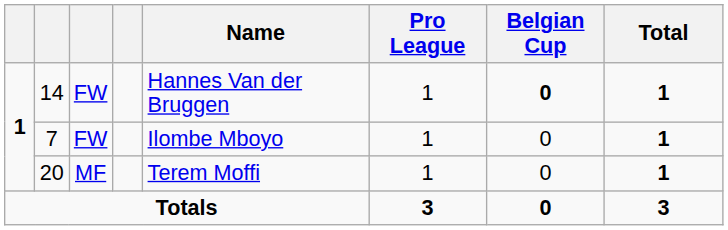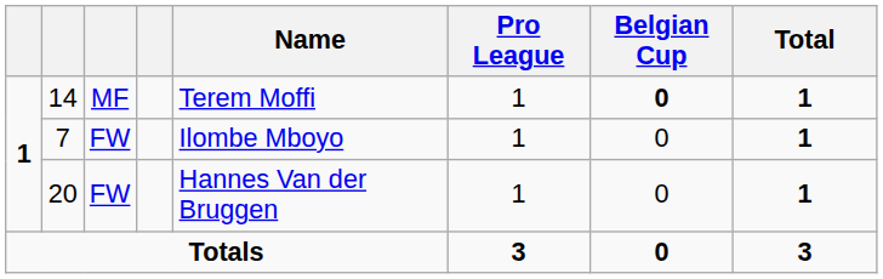 <table class="wikitable" style="text-align:center">
 <tr>
 <th width=15></th>
 <th width=15></th>
 <th width=15></th>
 <th width=15></th>
 <th width=160>Name</th>
 <th width=80><a href='#'>Pro League</a></th>
 <th width=80><a href='#'>Belgian Cup</a></th>
 <th width=80>Total</th>
 </tr>
 <tr>
 <td rowspan=3><strong>1</strong></td>
 <td>14</td>
-<td><a href='#'>FW</a></td>
+<td><a href='#'>MF</a></td>
 <td></td>
-<td align=left><a href='#'>Hannes Van der Bruggen</a></td>
+<td align=left><a href='#'>Terem Moffi</a></td>
 <td>1</td>
 <td><strong>0</strong></td>
 <td><strong>1</strong></td>
 </tr>
 <tr>
 <td>7</td>
 <td><a href='#'>FW</a></td>
 <td></td>
 <td align=left><a href='#'>Ilombe Mboyo</a></td>
 <td>1</td>
 <td>0</td>
 <td><strong>1</strong></td>
 </tr>
 <tr>
 <td>20</td>
-<td><a href='#'>MF</a></td>
+<td><a href='#'>FW</a></td>
 <td></td>
-<td align=left><a href='#'>Terem Moffi</a></td>
+<td align=left><a href='#'>Hannes Van der Bruggen</a></td>
 <td>1</td>
 <td>0</td>
 <td><strong>1</strong></td>
 </tr>
 <tr>
 <td colspan=5><strong>Totals</strong></td>
 <td><strong>3</strong></td>
 <td><strong>0</strong></td>
 <td><strong>3</strong></td>
 </tr>
 </table>
